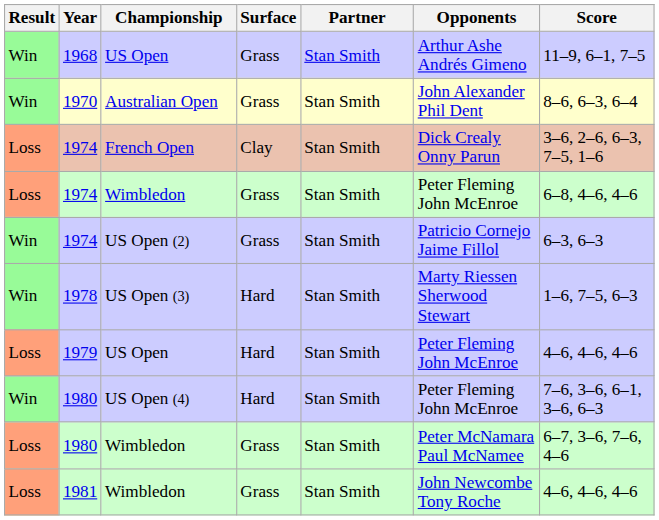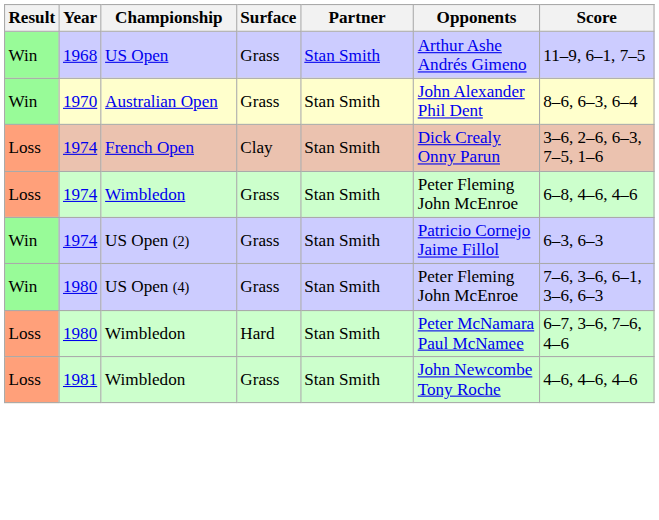 <table class="sortable wikitable">
 <tr>
 <th style="width:40px">Result</th>
 <th style="width:30px">Year</th>
 <th style="width:140px">Championship</th>
 <th style="width:50px">Surface</th>
 <th style="width:150px">Partner</th>
 <th style="width:150px">Opponents</th>
 <th style="width:170px" class="unsortable">Score</th>
 </tr>
 <tr style="background:#ccf;">
 <td style="background:#98fb98;">Win</td>
 <td><a href='#'>1968</a></td>
 <td><a href='#'>US Open</a></td>
 <td>Grass</td>
 <td> <a href='#'>Stan Smith</a></td>
 <td> <a href='#'>Arthur Ashe</a><br> <a href='#'>Andrés Gimeno</a></td>
 <td>11–9, 6–1, 7–5</td>
 </tr>
 <tr style="background:#ffc;">
 <td style="background:#98fb98;">Win</td>
 <td><a href='#'>1970</a></td>
 <td><a href='#'>Australian Open</a></td>
 <td>Grass</td>
 <td> Stan Smith</td>
 <td> <a href='#'>John Alexander</a><br> <a href='#'>Phil Dent</a></td>
 <td>8–6, 6–3, 6–4</td>
 </tr>
 <tr style="background:#ebc2af;">
 <td style="background:#ffa07a;">Loss</td>
 <td><a href='#'>1974</a></td>
 <td><a href='#'>French Open</a></td>
 <td>Clay</td>
 <td> Stan Smith</td>
 <td> <a href='#'>Dick Crealy</a><br> <a href='#'>Onny Parun</a></td>
 <td>3–6, 2–6, 6–3, 7–5, 1–6</td>
 </tr>
 <tr style="background:#cfc;">
 <td style="background:#ffa07a;">Loss</td>
 <td><a href='#'>1974</a></td>
 <td><a href='#'>Wimbledon</a></td>
 <td>Grass</td>
 <td> Stan Smith</td>
 <td> Peter Fleming<br> John McEnroe</td>
 <td>6–8, 4–6, 4–6</td>
 </tr>
 <tr style="background:#ccf;">
 <td style="background:#98fb98;">Win</td>
 <td><a href='#'>1974</a></td>
 <td>US Open <small>(2)</small></td>
 <td>Grass</td>
 <td> Stan Smith</td>
 <td> <a href='#'>Patricio Cornejo</a><br> <a href='#'>Jaime Fillol</a></td>
 <td>6–3, 6–3</td>
 </tr>
 <tr style="background:#ccf;">
 <td style="background:#98fb98;">Win</td>
-<td><a href='#'>1978</a></td>
-<td>US Open <small>(3)</small></td>
-<td>Hard</td>
-<td> Stan Smith</td>
-<td> <a href='#'>Marty Riessen</a><br> <a href='#'>Sherwood Stewart</a></td>
-<td>1–6, 7–5, 6–3</td>
-</tr>
-<tr style="background:#ccf;">
-<td style="background:#ffa07a;">Loss</td>
-<td><a href='#'>1979</a></td>
-<td>US Open</td>
-<td>Hard</td>
-<td> Stan Smith</td>
-<td> <a href='#'>Peter Fleming</a><br> <a href='#'>John McEnroe</a></td>
-<td>4–6, 4–6, 4–6</td>
-</tr>
-<tr style="background:#ccf;">
-<td style="background:#98fb98;">Win</td>
 <td><a href='#'>1980</a></td>
 <td>US Open <small>(4)</small></td>
-<td>Hard</td>
+<td>Grass</td>
 <td> Stan Smith</td>
 <td> Peter Fleming<br> John McEnroe</td>
 <td>7–6, 3–6, 6–1, 3–6, 6–3</td>
 </tr>
 <tr style="background:#cfc;">
 <td style="background:#ffa07a;">Loss</td>
 <td><a href='#'>1980</a></td>
 <td>Wimbledon</td>
-<td>Grass</td>
+<td>Hard</td>
 <td> Stan Smith</td>
 <td> <a href='#'>Peter McNamara</a><br> <a href='#'>Paul McNamee</a></td>
 <td>6–7, 3–6, 7–6, 4–6</td>
 </tr>
 <tr style="background:#cfc;">
 <td style="background:#ffa07a;">Loss</td>
 <td><a href='#'>1981</a></td>
 <td>Wimbledon</td>
 <td>Grass</td>
 <td> Stan Smith</td>
 <td> <a href='#'>John Newcombe</a><br> <a href='#'>Tony Roche</a></td>
 <td>4–6, 4–6, 4–6</td>
 </tr>
 </table>
